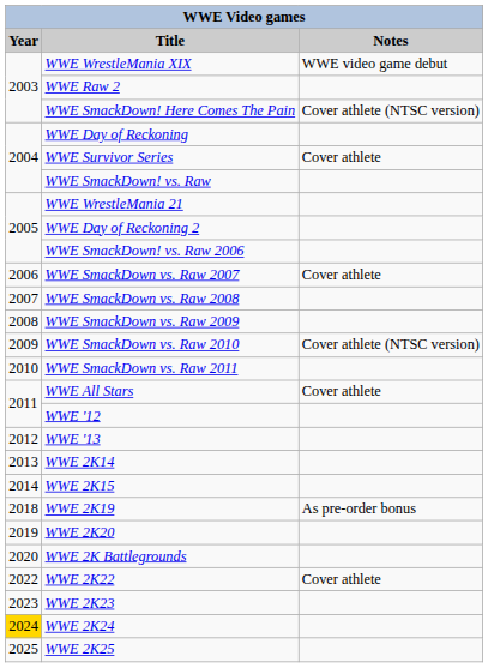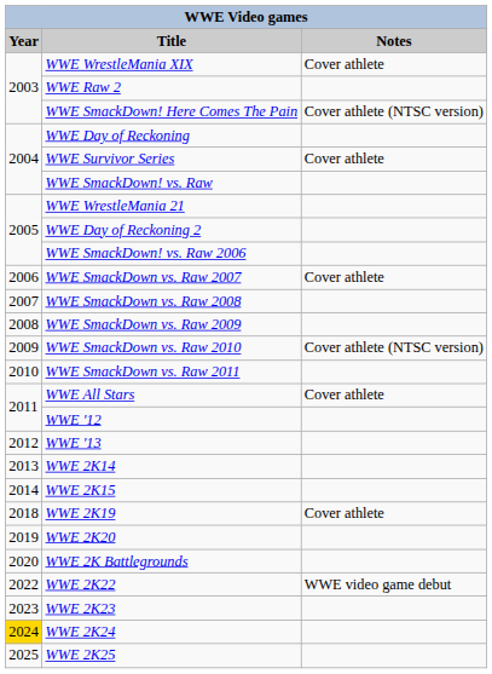 <table class="wikitable sortable">
 <tr style="text-align:center;">
 <th colspan=4 style="background:#B0C4DE;">WWE Video games</th>
 </tr>
 <tr style="text-align:center;">
 <th style="background:#ccc;">Year</th>
 <th style="background:#ccc;">Title</th>
 <th style="background:#ccc;">Notes</th>
 </tr>
 <tr>
 <td rowspan="3">2003</td>
 <td><em><a href='#'>WWE WrestleMania XIX</a></em></td>
-<td>WWE video game debut</td>
+<td>Cover athlete</td>
 </tr>
 <tr>
 <td><em><a href='#'>WWE Raw 2</a></em></td>
 <td></td>
 </tr>
 <tr>
 <td><em><a href='#'>WWE SmackDown! Here Comes The Pain</a></em></td>
 <td>Cover athlete (NTSC version)</td>
 </tr>
 <tr>
 <td rowspan="3">2004</td>
 <td><em><a href='#'>WWE Day of Reckoning</a></em></td>
 <td></td>
 </tr>
 <tr>
 <td><em><a href='#'>WWE Survivor Series</a></em></td>
 <td>Cover athlete</td>
 </tr>
 <tr>
 <td><em><a href='#'>WWE SmackDown! vs. Raw</a></em></td>
 <td></td>
 </tr>
 <tr>
 <td rowspan="3">2005</td>
 <td><em><a href='#'>WWE WrestleMania 21</a></em></td>
 <td></td>
 </tr>
 <tr>
 <td><em><a href='#'>WWE Day of Reckoning 2</a></em></td>
 <td></td>
 </tr>
 <tr>
 <td><em><a href='#'>WWE SmackDown! vs. Raw 2006</a></em></td>
 <td></td>
 </tr>
 <tr>
 <td>2006</td>
 <td><em><a href='#'>WWE SmackDown vs. Raw 2007</a></em></td>
 <td>Cover athlete</td>
 </tr>
 <tr>
 <td>2007</td>
 <td><em><a href='#'>WWE SmackDown vs. Raw 2008</a></em></td>
 <td></td>
 </tr>
 <tr>
 <td>2008</td>
 <td><em><a href='#'>WWE SmackDown vs. Raw 2009</a></em></td>
 <td></td>
 </tr>
 <tr>
 <td>2009</td>
 <td><em><a href='#'>WWE SmackDown vs. Raw 2010</a></em></td>
 <td>Cover athlete (NTSC version)</td>
 </tr>
 <tr>
 <td>2010</td>
 <td><em><a href='#'>WWE SmackDown vs. Raw 2011</a></em></td>
 <td></td>
 </tr>
 <tr>
 <td rowspan="2">2011</td>
 <td><em><a href='#'>WWE All Stars</a></em></td>
 <td>Cover athlete</td>
 </tr>
 <tr>
 <td><em><a href='#'>WWE '12</a></em></td>
 <td></td>
 </tr>
 <tr>
 <td>2012</td>
 <td><em><a href='#'>WWE '13</a></em></td>
 <td></td>
 </tr>
 <tr>
 <td>2013</td>
 <td><em><a href='#'>WWE 2K14</a></em></td>
 <td></td>
 </tr>
 <tr>
 <td>2014</td>
 <td><em><a href='#'>WWE 2K15</a></em></td>
 <td></td>
 </tr>
 <tr>
 <td>2018</td>
 <td><em><a href='#'>WWE 2K19</a></em></td>
-<td>As pre-order bonus</td>
+<td>Cover athlete</td>
 </tr>
 <tr>
 <td>2019</td>
 <td><em><a href='#'>WWE 2K20</a></em></td>
 <td></td>
 </tr>
 <tr>
 <td>2020</td>
 <td><em><a href='#'>WWE 2K Battlegrounds</a></em></td>
 <td></td>
 </tr>
 <tr>
 <td>2022</td>
 <td><em><a href='#'>WWE 2K22</a></em></td>
-<td>Cover athlete</td>
+<td>WWE video game debut</td>
 </tr>
 <tr>
 <td>2023</td>
 <td><em><a href='#'>WWE 2K23</a></em></td>
 <td></td>
 </tr>
 <tr>
 <td style="background: gold;">2024</td>
 <td><em><a href='#'>WWE 2K24</a></em></td>
 <td></td>
 </tr>
 <tr>
 <td>2025</td>
 <td><em><a href='#'>WWE 2K25</a></em></td>
 <td></td>
 </tr>
 </table>
